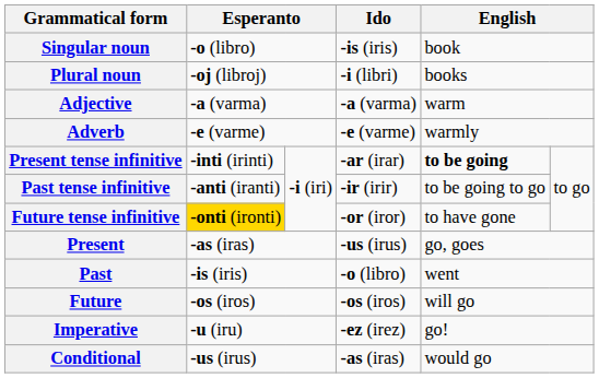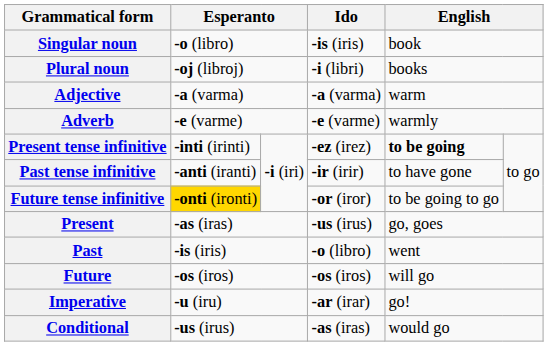 <table class="wikitable">
 <tr>
 <th>Grammatical form</th>
 <th colspan="2">Esperanto</th>
 <th>Ido</th>
 <th colspan=2>English</th>
 </tr>
 <tr>
 <th><a href='#'>Singular noun</a></th>
 <td colspan="2"><strong>-o</strong> (libro)</td>
 <td><strong>-is</strong> (iris)</td>
 <td colspan=2>book</td>
 </tr>
 <tr>
 <th><a href='#'>Plural noun</a></th>
 <td colspan="2"><strong>-oj</strong> (libroj)</td>
 <td><strong>-i</strong> (libri)</td>
 <td colspan=2>books</td>
 </tr>
 <tr>
 <th><a href='#'>Adjective</a></th>
 <td colspan="2"><strong>-a</strong> (varma)</td>
 <td><strong>-a</strong> (varma)</td>
 <td colspan=2>warm</td>
 </tr>
 <tr>
 <th><a href='#'>Adverb</a></th>
 <td colspan="2"><strong>-e</strong> (varme)</td>
 <td><strong>-e</strong> (varme)</td>
 <td colspan=2>warmly</td>
 </tr>
 <tr>
 <th><a href='#'>Present tense infinitive</a></th>
 <td><strong>-inti</strong> (irinti)</td>
 <td rowspan="3"><strong>-i</strong> (iri)</td>
-<td><strong>-ar</strong> (irar)</td>
+<td><strong>-ez</strong> (irez)</td>
 <td><strong>to be going</strong></td>
 <td rowspan=3>to go</td>
 </tr>
 <tr>
 <th><a href='#'>Past tense infinitive</a></th>
 <td><strong>-anti</strong> (iranti)</td>
 <td><strong>-ir</strong> (irir)</td>
-<td>to be going to go</td>
+<td>to have gone</td>
 </tr>
 <tr>
 <th><a href='#'>Future tense infinitive</a></th>
 <td style="background: gold;"><strong>-onti</strong> (ironti)</td>
 <td><strong>-or</strong> (iror)</td>
-<td>to have gone</td>
+<td>to be going to go</td>
 </tr>
 <tr>
 <th><a href='#'>Present</a></th>
 <td colspan="2"><strong>-as</strong> (iras)</td>
 <td><strong>-us</strong> (irus)</td>
 <td colspan=2>go, goes</td>
 </tr>
 <tr>
 <th><a href='#'>Past</a></th>
 <td colspan="2"><strong>-is</strong> (iris)</td>
 <td><strong> -o</strong> (libro)</td>
 <td colspan=2>went</td>
 </tr>
 <tr>
 <th><a href='#'>Future</a></th>
 <td colspan="2"><strong>-os</strong> (iros)</td>
 <td><strong>-os</strong> (iros)</td>
 <td colspan=2>will go</td>
 </tr>
 <tr>
 <th><a href='#'>Imperative</a></th>
 <td colspan="2"><strong>-u</strong> (iru)</td>
-<td><strong>-ez</strong> (irez)</td>
+<td><strong>-ar</strong> (irar)</td>
 <td colspan=2>go!</td>
 </tr>
 <tr>
 <th><a href='#'>Conditional</a></th>
 <td colspan="2"><strong>-us</strong> (irus)</td>
 <td><strong>-as</strong> (iras)</td>
 <td colspan=2>would go</td>
 </tr>
 </table>
